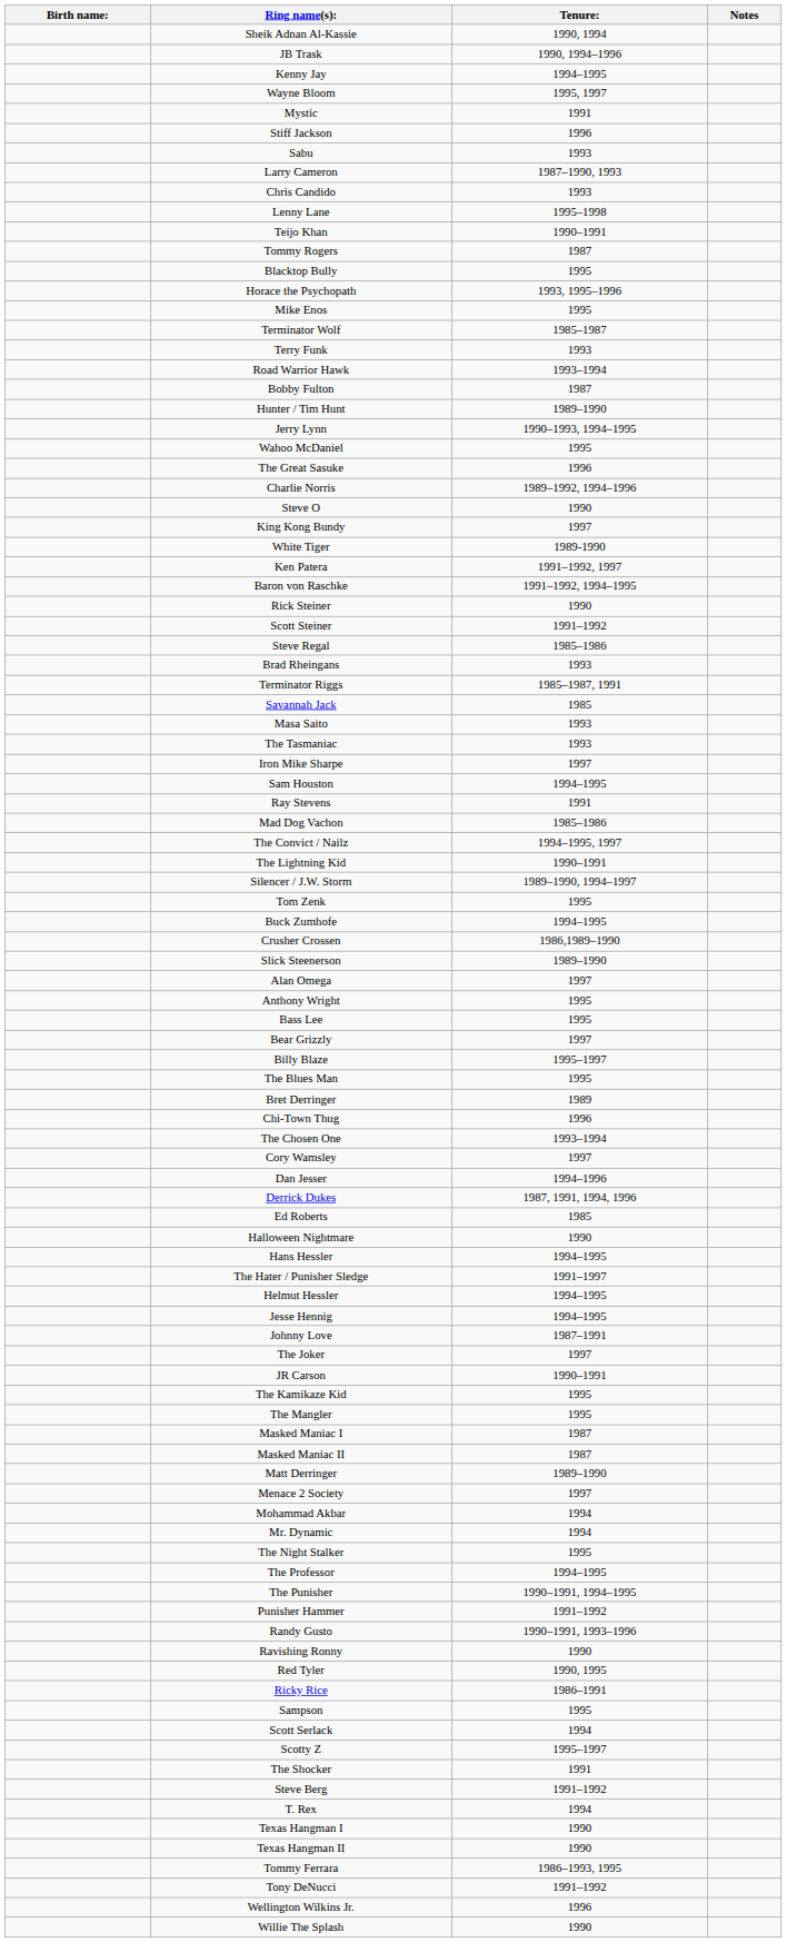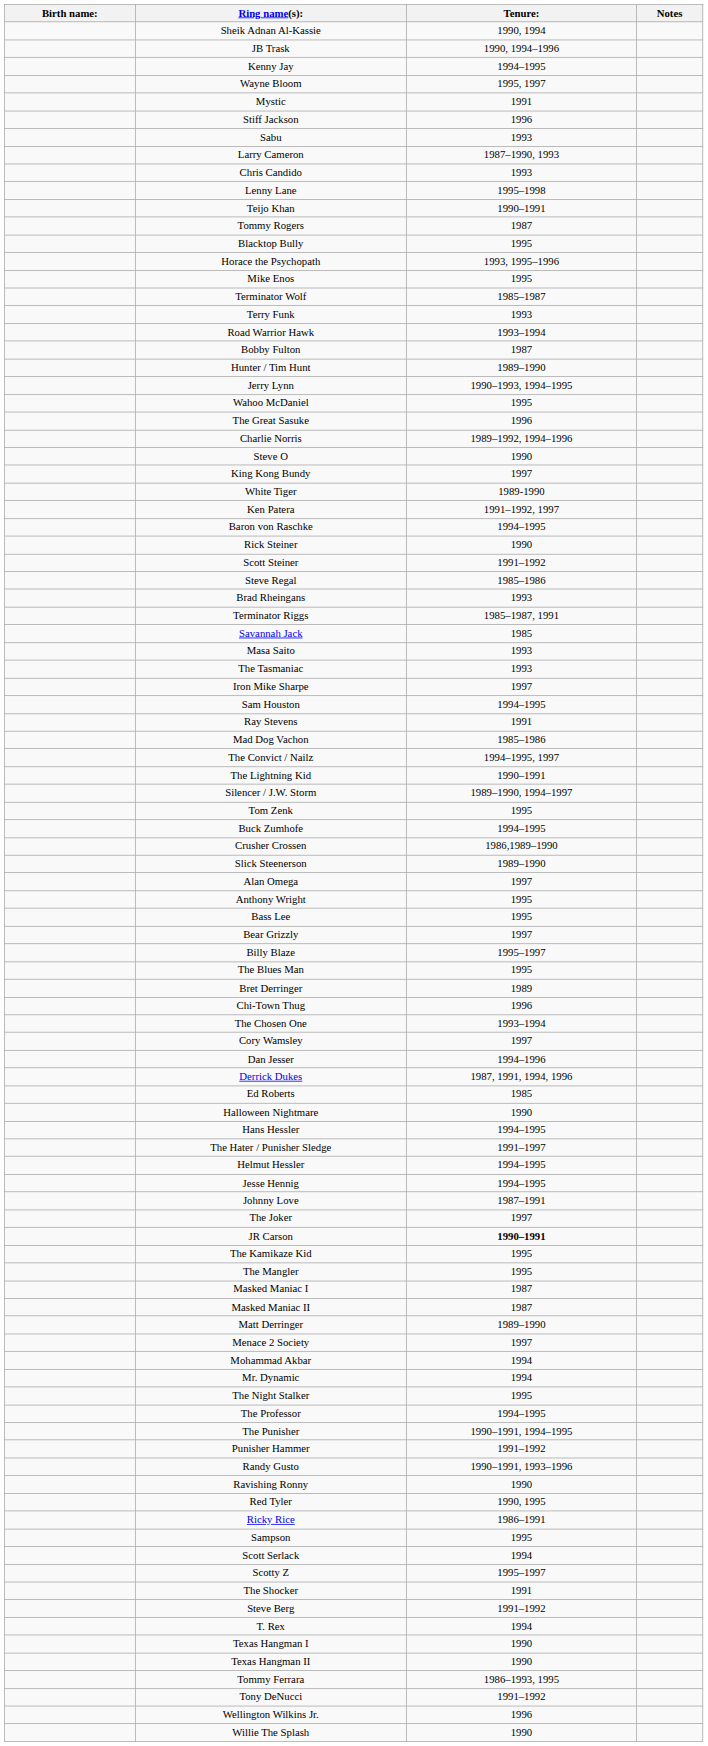 <table class="sortable wikitable" style="font-size:85%; text-align:center; width:70%;">
 <tr>
 <th>Birth name:</th>
 <th><a href='#'>Ring name</a>(s):</th>
 <th>Tenure:</th>
 <th>Notes</th>
 </tr>
 <tr>
 <td> </td>
 <td>Sheik Adnan Al-Kassie</td>
 <td sort>1990, 1994</td>
 <td></td>
 </tr>
 <tr>
 <td></td>
 <td>JB Trask</td>
 <td sort>1990, 1994–1996</td>
 <td></td>
 </tr>
 <tr>
 <td></td>
 <td>Kenny Jay</td>
 <td sort>1994–1995</td>
 <td></td>
 </tr>
 <tr>
 <td></td>
 <td>Wayne Bloom</td>
 <td sort>1995, 1997</td>
 <td></td>
 </tr>
 <tr>
 <td></td>
 <td>Mystic</td>
 <td sort>1991</td>
 <td></td>
 </tr>
 <tr>
 <td></td>
 <td>Stiff Jackson</td>
 <td sort>1996</td>
 <td></td>
 </tr>
 <tr>
 <td></td>
 <td>Sabu</td>
 <td sort>1993</td>
 <td></td>
 </tr>
 <tr>
 <td> </td>
 <td>Larry Cameron</td>
 <td sort>1987–1990, 1993</td>
 <td></td>
 </tr>
 <tr>
 <td> </td>
 <td>Chris Candido</td>
 <td sort>1993</td>
 <td></td>
 </tr>
 <tr>
 <td></td>
 <td>Lenny Lane</td>
 <td sort>1995–1998</td>
 <td></td>
 </tr>
 <tr>
 <td> </td>
 <td>Teijo Khan</td>
 <td sort>1990–1991</td>
 <td></td>
 </tr>
 <tr>
 <td></td>
 <td>Tommy Rogers</td>
 <td sort>1987</td>
 <td></td>
 </tr>
 <tr>
 <td></td>
 <td>Blacktop Bully</td>
 <td sort>1995</td>
 <td></td>
 </tr>
 <tr>
 <td></td>
 <td>Horace the Psychopath</td>
 <td sort>1993, 1995–1996</td>
 <td></td>
 </tr>
 <tr>
 <td></td>
 <td>Mike Enos</td>
 <td sort>1995</td>
 <td></td>
 </tr>
 <tr>
 <td></td>
 <td>Terminator Wolf</td>
 <td sort>1985–1987</td>
 <td></td>
 </tr>
 <tr>
 <td> </td>
 <td>Terry Funk</td>
 <td sort>1993</td>
 <td></td>
 </tr>
 <tr>
 <td> </td>
 <td>Road Warrior Hawk</td>
 <td sort>1993–1994</td>
 <td></td>
 </tr>
 <tr>
 <td></td>
 <td>Bobby Fulton</td>
 <td sort>1987</td>
 <td></td>
 </tr>
 <tr>
 <td> </td>
 <td>Hunter / Tim Hunt</td>
 <td sort>1989–1990</td>
 <td></td>
 </tr>
 <tr>
 <td></td>
 <td>Jerry Lynn</td>
 <td sort>1990–1993, 1994–1995</td>
 <td></td>
 </tr>
 <tr>
 <td> </td>
 <td>Wahoo McDaniel</td>
 <td sort>1995</td>
 <td></td>
 </tr>
 <tr>
 <td></td>
 <td>The Great Sasuke</td>
 <td sort>1996</td>
 <td></td>
 </tr>
 <tr>
 <td> </td>
 <td>Charlie Norris</td>
 <td sort>1989–1992, 1994–1996</td>
 <td></td>
 </tr>
 <tr>
 <td></td>
 <td>Steve O</td>
 <td sort>1990</td>
 <td></td>
 </tr>
 <tr>
 <td> </td>
 <td>King Kong Bundy</td>
 <td sort>1997</td>
 </tr>
 <tr>
 <td></td>
 <td>White Tiger</td>
 <td sort>1989-1990</td>
 <td></td>
 </tr>
 <tr>
 <td></td>
 <td>Ken Patera</td>
 <td sort>1991–1992, 1997</td>
 <td></td>
 </tr>
 <tr>
 <td></td>
 <td>Baron von Raschke</td>
-<td sort>1991–1992, 1994–1995</td>
+<td sort>1994–1995</td>
 <td></td>
 </tr>
 <tr>
 <td></td>
 <td>Rick Steiner</td>
 <td sort>1990</td>
 <td></td>
 </tr>
 <tr>
 <td></td>
 <td>Scott Steiner</td>
 <td sort>1991–1992</td>
 <td></td>
 </tr>
 <tr>
 <td></td>
 <td>Steve Regal</td>
 <td sort>1985–1986</td>
 <td></td>
 </tr>
 <tr>
 <td></td>
 <td>Brad Rheingans</td>
 <td sort>1993</td>
 <td></td>
 </tr>
 <tr>
 <td></td>
 <td>Terminator Riggs</td>
 <td sort>1985–1987, 1991</td>
 <td></td>
 </tr>
 <tr>
 <td> </td>
 <td><a href='#'>Savannah Jack</a></td>
 <td sort>1985</td>
 <td></td>
 </tr>
 <tr>
 <td> </td>
 <td>Masa Saito</td>
 <td sort>1993</td>
 <td></td>
 </tr>
 <tr>
 <td></td>
 <td>The Tasmaniac</td>
 <td sort>1993</td>
 <td></td>
 </tr>
 <tr>
 <td> </td>
 <td>Iron Mike Sharpe</td>
 <td sort>1997</td>
 <td></td>
 </tr>
 <tr>
 <td></td>
 <td>Sam Houston</td>
 <td sort>1994–1995</td>
 <td></td>
 </tr>
 <tr>
 <td> </td>
 <td>Ray Stevens</td>
 <td sort>1991</td>
 <td></td>
 </tr>
 <tr>
 <td> </td>
 <td>Mad Dog Vachon</td>
 <td sort>1985–1986</td>
 <td></td>
 </tr>
 <tr>
 <td></td>
 <td>The Convict / Nailz</td>
 <td sort>1994–1995, 1997</td>
 <td></td>
 </tr>
 <tr>
 <td></td>
 <td>The Lightning Kid</td>
 <td sort>1990–1991</td>
 <td></td>
 </tr>
 <tr>
 <td></td>
 <td>Silencer / J.W. Storm</td>
 <td sort>1989–1990, 1994–1997</td>
 <td></td>
 </tr>
 <tr>
 <td> </td>
 <td>Tom Zenk</td>
 <td sort>1995</td>
 <td></td>
 </tr>
 <tr>
 <td></td>
 <td>Buck Zumhofe</td>
 <td sort>1994–1995</td>
 <td></td>
 </tr>
 <tr>
 <td></td>
 <td>Crusher Crossen</td>
 <td sort>1986,1989–1990</td>
 <td></td>
 </tr>
 <tr>
 <td></td>
 <td>Slick Steenerson</td>
 <td sort>1989–1990</td>
 <td></td>
 </tr>
 <tr>
 <td></td>
 <td>Alan Omega</td>
 <td sort>1997</td>
 <td></td>
 </tr>
 <tr>
 <td></td>
 <td>Anthony Wright</td>
 <td sort>1995</td>
 <td></td>
 </tr>
 <tr>
 <td></td>
 <td>Bass Lee</td>
 <td sort>1995</td>
 <td></td>
 </tr>
 <tr>
 <td></td>
 <td>Bear Grizzly</td>
 <td sort>1997</td>
 <td></td>
 </tr>
 <tr>
 <td></td>
 <td>Billy Blaze</td>
 <td sort>1995–1997</td>
 <td></td>
 </tr>
 <tr>
 <td></td>
 <td>The Blues Man</td>
 <td sort>1995</td>
 <td></td>
 </tr>
 <tr>
 <td></td>
 <td>Bret Derringer</td>
 <td sort>1989</td>
 <td></td>
 </tr>
 <tr>
 <td></td>
 <td>Chi-Town Thug</td>
 <td sort>1996</td>
 <td></td>
 </tr>
 <tr>
 <td></td>
 <td>The Chosen One</td>
 <td sort>1993–1994</td>
 <td></td>
 </tr>
 <tr>
 <td></td>
 <td>Cory Wamsley</td>
 <td sort>1997</td>
 <td></td>
 </tr>
 <tr>
 <td></td>
 <td>Dan Jesser</td>
 <td sort>1994–1996</td>
 <td></td>
 </tr>
 <tr>
 <td></td>
 <td><a href='#'>Derrick Dukes</a></td>
 <td sort>1987, 1991, 1994, 1996</td>
 <td></td>
 </tr>
 <tr>
 <td></td>
 <td>Ed Roberts</td>
 <td sort>1985</td>
 <td></td>
 </tr>
 <tr>
 <td></td>
 <td>Halloween Nightmare</td>
 <td sort>1990</td>
 <td></td>
 </tr>
 <tr>
 <td></td>
 <td>Hans Hessler</td>
 <td sort>1994–1995</td>
 <td></td>
 </tr>
 <tr>
 <td></td>
 <td>The Hater / Punisher Sledge</td>
 <td sort>1991–1997</td>
 <td></td>
 </tr>
 <tr>
 <td></td>
 <td>Helmut Hessler</td>
 <td sort>1994–1995</td>
 <td></td>
 </tr>
 <tr>
 <td></td>
 <td>Jesse Hennig</td>
 <td sort>1994–1995</td>
 <td></td>
 </tr>
 <tr>
 <td></td>
 <td>Johnny Love</td>
 <td sort>1987–1991</td>
 <td></td>
 </tr>
 <tr>
 <td></td>
 <td>The Joker</td>
 <td sort>1997</td>
 <td></td>
 </tr>
 <tr>
 <td></td>
 <td>JR Carson</td>
-<td sort>1990–1991</td>
+<td sort><strong>1990–1991</strong></td>
 <td></td>
 </tr>
 <tr>
 <td></td>
 <td>The Kamikaze Kid</td>
 <td sort>1995</td>
 <td></td>
 </tr>
 <tr>
 <td></td>
 <td>The Mangler</td>
 <td sort>1995</td>
 <td></td>
 </tr>
 <tr>
 <td></td>
 <td>Masked Maniac I</td>
 <td sort>1987</td>
 <td></td>
 </tr>
 <tr>
 <td></td>
 <td>Masked Maniac II</td>
 <td sort>1987</td>
 <td></td>
 </tr>
 <tr>
 <td></td>
 <td>Matt Derringer</td>
 <td sort>1989–1990</td>
 <td></td>
 </tr>
 <tr>
 <td></td>
 <td>Menace 2 Society</td>
 <td sort>1997</td>
 <td></td>
 </tr>
 <tr>
 <td></td>
 <td>Mohammad Akbar</td>
 <td sort>1994</td>
 <td></td>
 </tr>
 <tr>
 <td></td>
 <td>Mr. Dynamic</td>
 <td sort>1994</td>
 <td></td>
 </tr>
 <tr>
 <td></td>
 <td>The Night Stalker</td>
 <td sort>1995</td>
 <td></td>
 </tr>
 <tr>
 <td></td>
 <td>The Professor</td>
 <td sort>1994–1995</td>
 <td></td>
 </tr>
 <tr>
 <td></td>
 <td>The Punisher</td>
 <td sort>1990–1991, 1994–1995</td>
 <td></td>
 </tr>
 <tr>
 <td></td>
 <td>Punisher Hammer</td>
 <td sort>1991–1992</td>
 <td></td>
 </tr>
 <tr>
 <td></td>
 <td>Randy Gusto</td>
 <td sort>1990–1991, 1993–1996</td>
 <td></td>
 </tr>
 <tr>
 <td></td>
 <td>Ravishing Ronny</td>
 <td sort>1990</td>
 <td></td>
 </tr>
 <tr>
 <td></td>
 <td>Red Tyler</td>
 <td sort>1990, 1995</td>
 <td></td>
 </tr>
 <tr>
 <td></td>
 <td><a href='#'>Ricky Rice</a></td>
 <td sort>1986–1991</td>
 <td></td>
 </tr>
 <tr>
 <td></td>
 <td>Sampson</td>
 <td sort>1995</td>
 <td></td>
 </tr>
 <tr>
 <td></td>
 <td>Scott Serlack</td>
 <td sort>1994</td>
 <td></td>
 </tr>
 <tr>
 <td></td>
 <td>Scotty Z</td>
 <td sort>1995–1997</td>
 <td></td>
 </tr>
 <tr>
 <td></td>
 <td>The Shocker</td>
 <td sort>1991</td>
 <td></td>
 </tr>
 <tr>
 <td></td>
 <td>Steve Berg</td>
 <td sort>1991–1992</td>
 <td></td>
 </tr>
 <tr>
 <td></td>
 <td>T. Rex</td>
 <td sort>1994</td>
 <td></td>
 </tr>
 <tr>
 <td></td>
 <td>Texas Hangman I</td>
 <td sort>1990</td>
 <td></td>
 </tr>
 <tr>
 <td></td>
 <td>Texas Hangman II</td>
 <td sort>1990</td>
 <td></td>
 </tr>
 <tr>
 <td></td>
 <td>Tommy Ferrara</td>
 <td sort>1986–1993, 1995</td>
 <td></td>
 </tr>
 <tr>
 <td></td>
 <td>Tony DeNucci</td>
 <td sort>1991–1992</td>
 <td></td>
 </tr>
 <tr>
 <td></td>
 <td>Wellington Wilkins Jr.</td>
 <td sort>1996</td>
 <td></td>
 </tr>
 <tr>
 <td></td>
 <td>Willie The Splash</td>
 <td sort>1990</td>
 <td></td>
 </tr>
 </table>
